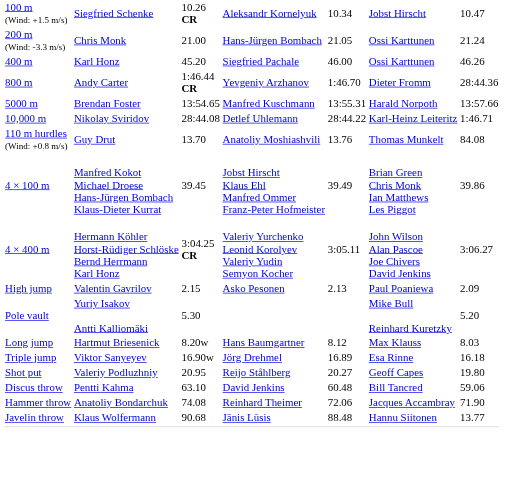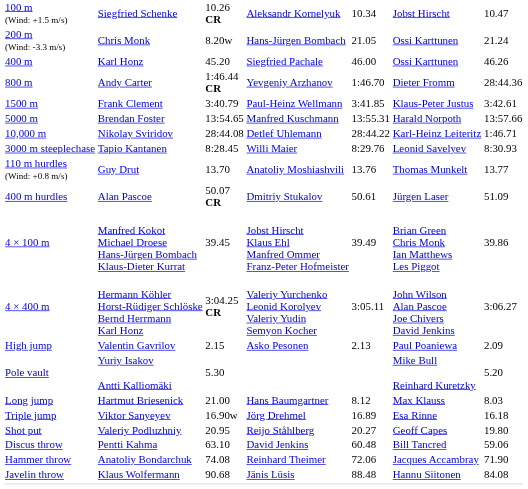 <table>
 <tr>
 <td><a href='#'>100 m</a><br><small>(Wind: +1.5 m/s)</small></td>
 <td><a href='#'>Siegfried Schenke</a><br></td>
 <td>10.26<br><strong>CR</strong></td>
 <td><a href='#'>Aleksandr Kornelyuk</a><br></td>
 <td>10.34</td>
 <td><a href='#'>Jobst Hirscht</a><br></td>
 <td>10.47</td>
 </tr>
 <tr>
 <td><a href='#'>200 m</a><br><small>(Wind: -3.3 m/s)</small></td>
 <td><a href='#'>Chris Monk</a><br></td>
-<td>21.00</td>
+<td>8.20w</td>
 <td><a href='#'>Hans-Jürgen Bombach</a><br></td>
 <td>21.05</td>
 <td><a href='#'>Ossi Karttunen</a><br></td>
 <td>21.24</td>
 </tr>
 <tr>
 <td><a href='#'>400 m</a></td>
 <td><a href='#'>Karl Honz</a><br></td>
 <td>45.20</td>
 <td><a href='#'>Siegfried Pachale</a><br></td>
 <td>46.00</td>
 <td><a href='#'>Ossi Karttunen</a><br></td>
 <td>46.26</td>
 </tr>
 <tr>
 <td><a href='#'>800 m</a></td>
 <td><a href='#'>Andy Carter</a><br></td>
 <td>1:46.44<br><strong>CR</strong></td>
 <td><a href='#'>Yevgeniy Arzhanov</a><br></td>
 <td>1:46.70</td>
 <td><a href='#'>Dieter Fromm</a><br></td>
 <td>28:44.36</td>
 </tr>
 <tr>
+<td><a href='#'>1500 m</a></td>
+<td><a href='#'>Frank Clement</a><br></td>
+<td>3:40.79</td>
+<td><a href='#'>Paul-Heinz Wellmann</a><br></td>
+<td>3:41.85</td>
+<td><a href='#'>Klaus-Peter Justus</a><br></td>
+<td>3:42.61</td>
+</tr>
+<tr>
 <td><a href='#'>5000 m</a></td>
 <td><a href='#'>Brendan Foster</a><br></td>
 <td>13:54.65</td>
 <td><a href='#'>Manfred Kuschmann</a><br></td>
 <td>13:55.31</td>
 <td><a href='#'>Harald Norpoth</a><br></td>
 <td>13:57.66</td>
 </tr>
 <tr>
 <td><a href='#'>10,000 m</a></td>
 <td><a href='#'>Nikolay Sviridov</a><br></td>
 <td>28:44.08</td>
 <td><a href='#'>Detlef Uhlemann</a><br></td>
 <td>28:44.22</td>
 <td><a href='#'>Karl-Heinz Leiteritz</a><br></td>
 <td>1:46.71</td>
 </tr>
 <tr>
+<td><a href='#'>3000 m steeplechase</a></td>
+<td><a href='#'>Tapio Kantanen</a><br></td>
+<td>8:28.45</td>
+<td><a href='#'>Willi Maier</a><br></td>
+<td>8:29.76</td>
+<td><a href='#'>Leonid Savelyev</a><br></td>
+<td>8:30.93</td>
+</tr>
+<tr>
 <td><a href='#'>110 m hurdles</a><br><small>(Wind: +0.8 m/s)</small></td>
 <td><a href='#'>Guy Drut</a><br></td>
 <td>13.70</td>
 <td><a href='#'>Anatoliy Moshiashvili</a><br></td>
 <td>13.76</td>
 <td><a href='#'>Thomas Munkelt</a><br></td>
-<td>84.08</td>
+<td>13.77</td>
+</tr>
+<tr>
+<td><a href='#'>400 m hurdles</a></td>
+<td><a href='#'>Alan Pascoe</a><br></td>
+<td>50.07<br><strong>CR</strong></td>
+<td><a href='#'>Dmitriy Stukalov</a><br></td>
+<td>50.61</td>
+<td><a href='#'>Jürgen Laser</a><br></td>
+<td>51.09</td>
 </tr>
 <tr>
 <td><a href='#'>4 × 100 m</a></td>
 <td><br><a href='#'>Manfred Kokot</a><br><a href='#'>Michael Droese</a><br><a href='#'>Hans-Jürgen Bombach</a><br><a href='#'>Klaus-Dieter Kurrat</a></td>
 <td>39.45</td>
 <td><br><a href='#'>Jobst Hirscht</a><br><a href='#'>Klaus Ehl</a><br><a href='#'>Manfred Ommer</a><br><a href='#'>Franz-Peter Hofmeister</a></td>
 <td>39.49</td>
 <td><br><a href='#'>Brian Green</a><br><a href='#'>Chris Monk</a><br><a href='#'>Ian Matthews</a><br><a href='#'>Les Piggot</a></td>
 <td>39.86</td>
 </tr>
 <tr>
 <td><a href='#'>4 × 400 m</a></td>
 <td><br><a href='#'>Hermann Köhler</a><br><a href='#'>Horst-Rüdiger Schlöske</a><br><a href='#'>Bernd Herrmann</a><br><a href='#'>Karl Honz</a></td>
 <td>3:04.25<br><strong>CR</strong></td>
 <td><br><a href='#'>Valeriy Yurchenko</a><br><a href='#'>Leonid Korolyev</a><br><a href='#'>Valeriy Yudin</a><br><a href='#'>Semyon Kocher</a></td>
 <td>3:05.11</td>
 <td><br><a href='#'>John Wilson</a><br><a href='#'>Alan Pascoe</a><br><a href='#'>Joe Chivers</a><br><a href='#'>David Jenkins</a></td>
 <td>3:06.27</td>
 </tr>
 <tr>
 <td><a href='#'>High jump</a></td>
 <td><a href='#'>Valentin Gavrilov</a><br></td>
 <td>2.15</td>
 <td><a href='#'>Asko Pesonen</a><br></td>
 <td>2.13</td>
 <td><a href='#'>Paul Poaniewa</a><br></td>
 <td>2.09</td>
 </tr>
 <tr>
 <td><a href='#'>Pole vault</a></td>
 <td><a href='#'>Yuriy Isakov</a><br><br><a href='#'>Antti Kalliomäki</a><br></td>
 <td>5.30</td>
 <td></td>
 <td></td>
 <td><a href='#'>Mike Bull</a><br><br><a href='#'>Reinhard Kuretzky</a><br></td>
 <td>5.20</td>
 </tr>
 <tr>
 <td><a href='#'>Long jump</a></td>
 <td><a href='#'>Hartmut Briesenick</a><br></td>
-<td>8.20w</td>
+<td>21.00</td>
 <td><a href='#'>Hans Baumgartner</a><br></td>
 <td>8.12</td>
 <td><a href='#'>Max Klauss</a><br></td>
 <td>8.03</td>
 </tr>
 <tr>
 <td><a href='#'>Triple jump</a></td>
 <td><a href='#'>Viktor Sanyeyev</a><br></td>
 <td>16.90w</td>
 <td><a href='#'>Jörg Drehmel</a><br></td>
 <td>16.89</td>
 <td><a href='#'>Esa Rinne</a><br></td>
 <td>16.18</td>
 </tr>
 <tr>
 <td><a href='#'>Shot put</a></td>
 <td><a href='#'>Valeriy Podluzhniy</a><br></td>
 <td>20.95</td>
 <td><a href='#'>Reijo Ståhlberg</a><br></td>
 <td>20.27</td>
 <td><a href='#'>Geoff Capes</a><br></td>
 <td>19.80</td>
 </tr>
 <tr>
 <td><a href='#'>Discus throw</a></td>
 <td><a href='#'>Pentti Kahma</a><br></td>
 <td>63.10</td>
 <td><a href='#'>David Jenkins</a><br></td>
 <td>60.48</td>
 <td><a href='#'>Bill Tancred</a><br></td>
 <td>59.06</td>
 </tr>
 <tr>
 <td><a href='#'>Hammer throw</a></td>
 <td><a href='#'>Anatoliy Bondarchuk</a><br></td>
 <td>74.08</td>
 <td><a href='#'>Reinhard Theimer</a><br></td>
 <td>72.06</td>
 <td><a href='#'>Jacques Accambray</a><br></td>
 <td>71.90</td>
 </tr>
 <tr>
 <td><a href='#'>Javelin throw</a></td>
 <td><a href='#'>Klaus Wolfermann</a><br></td>
 <td>90.68</td>
 <td><a href='#'>Jānis Lūsis</a><br></td>
 <td>88.48</td>
 <td><a href='#'>Hannu Siitonen</a><br></td>
-<td>13.77</td>
+<td>84.08</td>
 </tr>
 <tr style="background:#e8e8e8;">
 <td colspan=7></td>
 </tr>
 </table>
